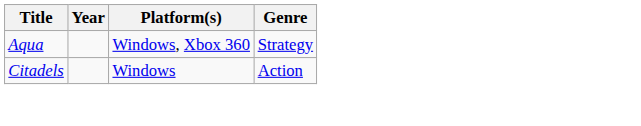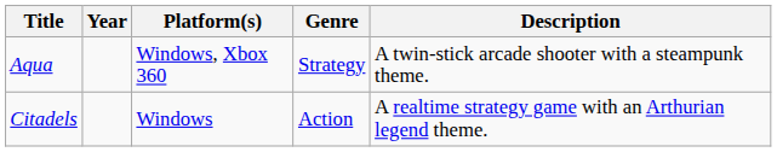 <table class="wikitable sortable">
 <tr>
 <th scope="col">Title</th>
 <th>Year</th>
 <th>Platform(s)</th>
 <th>Genre</th>
+<th>Description</th>
 </tr>
 <tr>
 <td><em><a href='#'>Aqua</a></em></td>
 <td></td>
 <td><a href='#'>Windows</a>, <a href='#'>Xbox 360</a></td>
 <td><a href='#'>Strategy</a></td>
+<td>A twin-stick arcade shooter with a steampunk theme.</td>
 </tr>
 <tr>
 <td><em><a href='#'>Citadels</a></em></td>
 <td></td>
 <td><a href='#'>Windows</a></td>
 <td><a href='#'>Action</a></td>
+<td>A <a href='#'>realtime strategy game</a> with an <a href='#'>Arthurian legend</a> theme.</td>
 </tr>
 </table>
